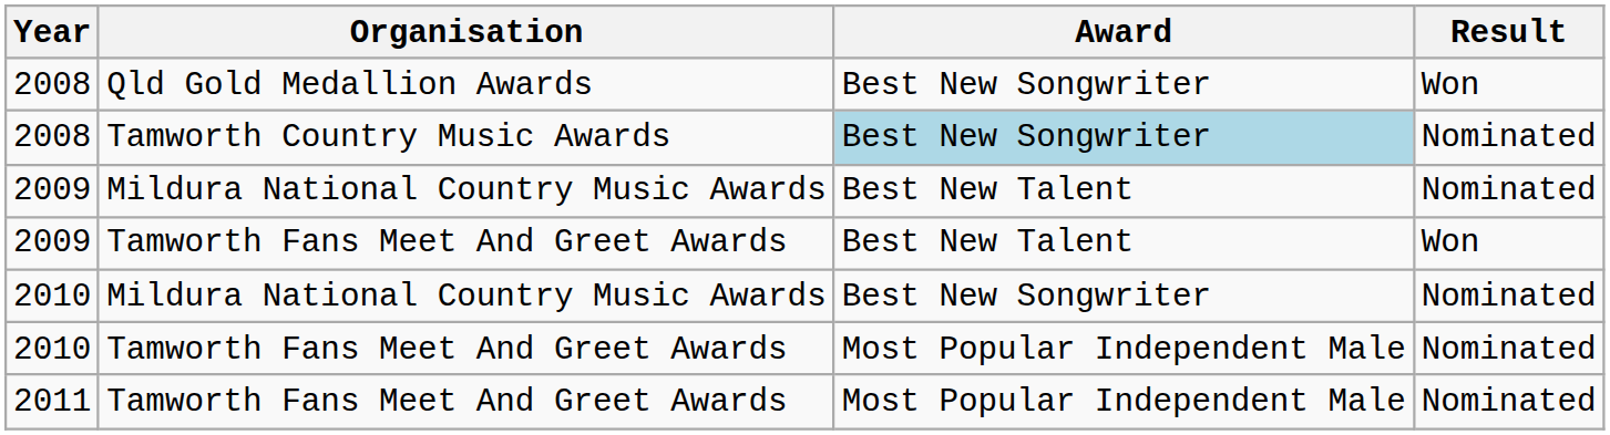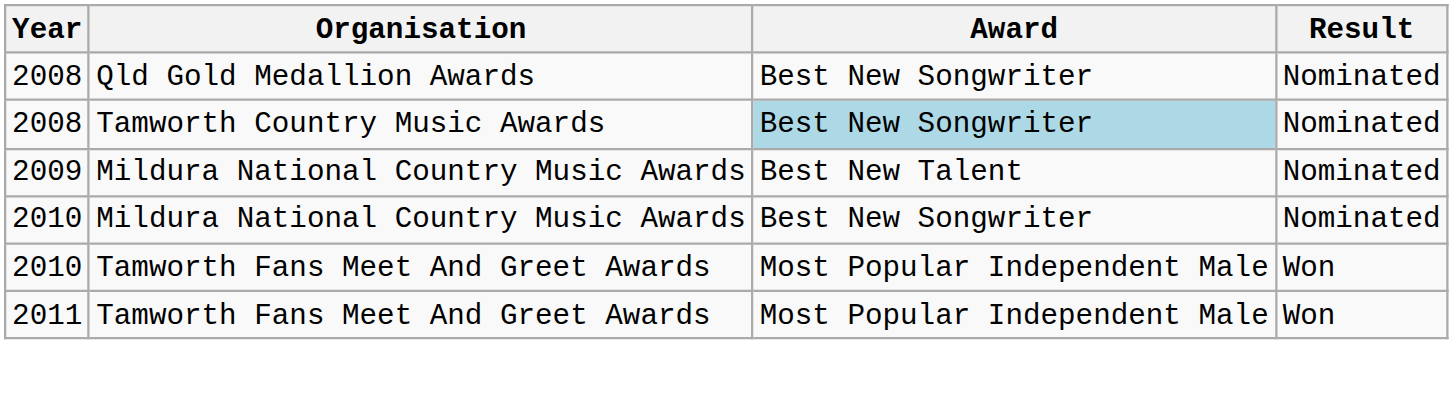 <table class="wikitable sortable">
 <tr>
 <th>Year</th>
 <th>Organisation</th>
 <th>Award</th>
 <th>Result</th>
 </tr>
 <tr>
 <td>2008</td>
 <td>Qld Gold Medallion Awards</td>
 <td>Best New Songwriter</td>
-<td>Won</td>
+<td>Nominated</td>
 </tr>
 <tr>
 <td>2008</td>
 <td>Tamworth Country Music Awards</td>
 <td style="background: lightblue;">Best New Songwriter</td>
 <td>Nominated</td>
 </tr>
 <tr>
 <td>2009</td>
 <td>Mildura National Country Music Awards</td>
 <td>Best New Talent</td>
 <td>Nominated</td>
 </tr>
 <tr>
-<td>2009</td>
-<td>Tamworth Fans Meet And Greet Awards</td>
-<td>Best New Talent</td>
-<td>Won</td>
-</tr>
-<tr>
 <td>2010</td>
 <td>Mildura National Country Music Awards</td>
 <td>Best New Songwriter</td>
 <td>Nominated</td>
 </tr>
 <tr>
 <td>2010</td>
 <td>Tamworth Fans Meet And Greet Awards</td>
 <td>Most Popular Independent Male</td>
-<td>Nominated</td>
+<td>Won</td>
 </tr>
 <tr>
 <td>2011</td>
 <td>Tamworth Fans Meet And Greet Awards</td>
 <td>Most Popular Independent Male</td>
-<td>Nominated</td>
+<td>Won</td>
 </tr>
 </table>
